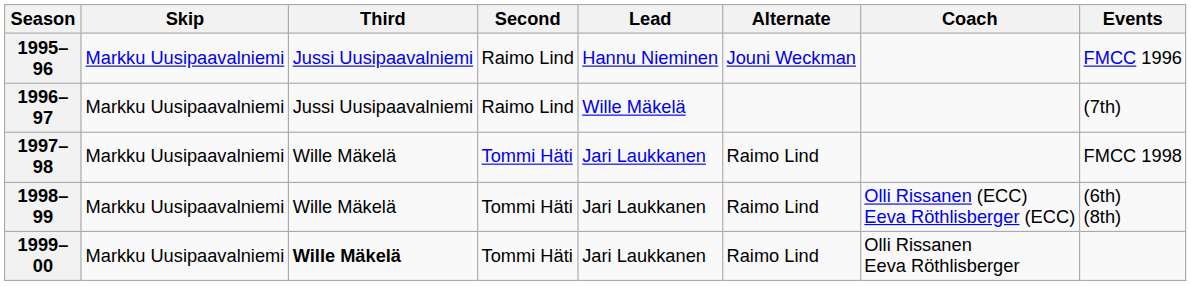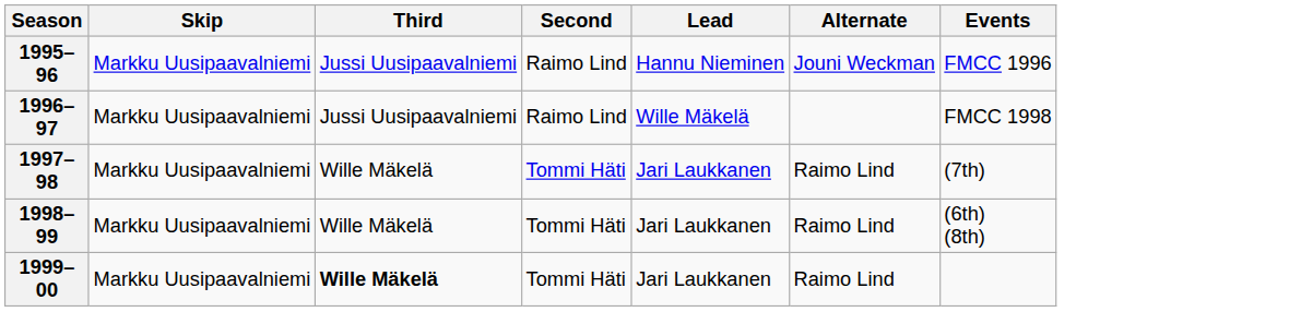 <table class="wikitable">
 <tr>
 <th scope="col" width=60>Season</th>
 <th scope="col">Skip</th>
 <th scope="col">Third</th>
 <th scope="col">Second</th>
 <th scope="col">Lead</th>
 <th scope="col">Alternate</th>
-<th scope="col">Coach</th>
 <th scope="col">Events</th>
 </tr>
 <tr>
 <th scope="row">1995–96</th>
 <td><a href='#'>Markku Uusipaavalniemi</a></td>
 <td><a href='#'>Jussi Uusipaavalniemi</a></td>
 <td>Raimo Lind</td>
 <td><a href='#'>Hannu Nieminen</a></td>
 <td><a href='#'>Jouni Weckman</a></td>
-<td></td>
 <td><a href='#'>FMCC</a> 1996 </td>
 </tr>
 <tr>
 <th scope="row">1996–97</th>
 <td>Markku Uusipaavalniemi</td>
 <td>Jussi Uusipaavalniemi</td>
 <td>Raimo Lind</td>
 <td><a href='#'>Wille Mäkelä</a></td>
 <td></td>
-<td></td>
-<td> (7th)</td>
+<td>FMCC 1998 </td>
 </tr>
 <tr>
 <th scope="row">1997–98</th>
 <td>Markku Uusipaavalniemi</td>
 <td>Wille Mäkelä</td>
 <td><a href='#'>Tommi Häti</a></td>
 <td><a href='#'>Jari Laukkanen</a></td>
 <td>Raimo Lind</td>
-<td></td>
-<td>FMCC 1998 </td>
+<td> (7th)</td>
 </tr>
 <tr>
 <th scope="row">1998–99</th>
 <td>Markku Uusipaavalniemi</td>
 <td>Wille Mäkelä</td>
 <td>Tommi Häti</td>
 <td>Jari Laukkanen</td>
 <td>Raimo Lind</td>
-<td><a href='#'>Olli Rissanen</a> (ECC)<br><a href='#'>Eeva Röthlisberger</a> (ECC)</td>
 <td> (6th)<br> (8th)</td>
 </tr>
 <tr>
 <th scope="row">1999–00</th>
 <td>Markku Uusipaavalniemi</td>
 <td><strong>Wille Mäkelä</strong></td>
 <td>Tommi Häti</td>
 <td>Jari Laukkanen</td>
 <td>Raimo Lind</td>
-<td>Olli Rissanen<br>Eeva Röthlisberger</td>
 <td> </td>
 </tr>
 </table>
